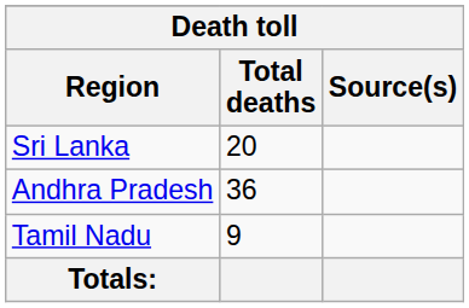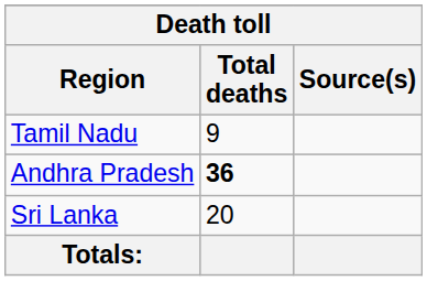 <table class="wikitable sortable" style="float:right; margin:0 0 0.5em 1em; float:right;">
 <tr style="text-align:center;">
 </tr>
 <tr class="sortbottom">
 <th colspan = 3>Death toll</th>
 </tr>
 <tr>
 <th><strong>Region</strong></th>
 <th>Total<br>deaths</th>
 <th ! class="unsortable">Source(s)</th>
 </tr>
 <tr>
-<td><a href='#'>Sri Lanka</a></td>
-<td>20</td>
+<td><a href='#'>Tamil Nadu</a></td>
+<td>9</td>
 <td></td>
 </tr>
 <tr>
 <td><a href='#'>Andhra Pradesh</a></td>
-<td>36</td>
+<td><strong>36</strong></td>
 <td></td>
 </tr>
 <tr>
-<td><a href='#'>Tamil Nadu</a></td>
-<td>9</td>
+<td><a href='#'>Sri Lanka</a></td>
+<td>20</td>
 <td></td>
 </tr>
 <tr class="sortbottom">
 <th>Totals:</th>
 <th></th>
 <th></th>
 </tr>
 </table>
